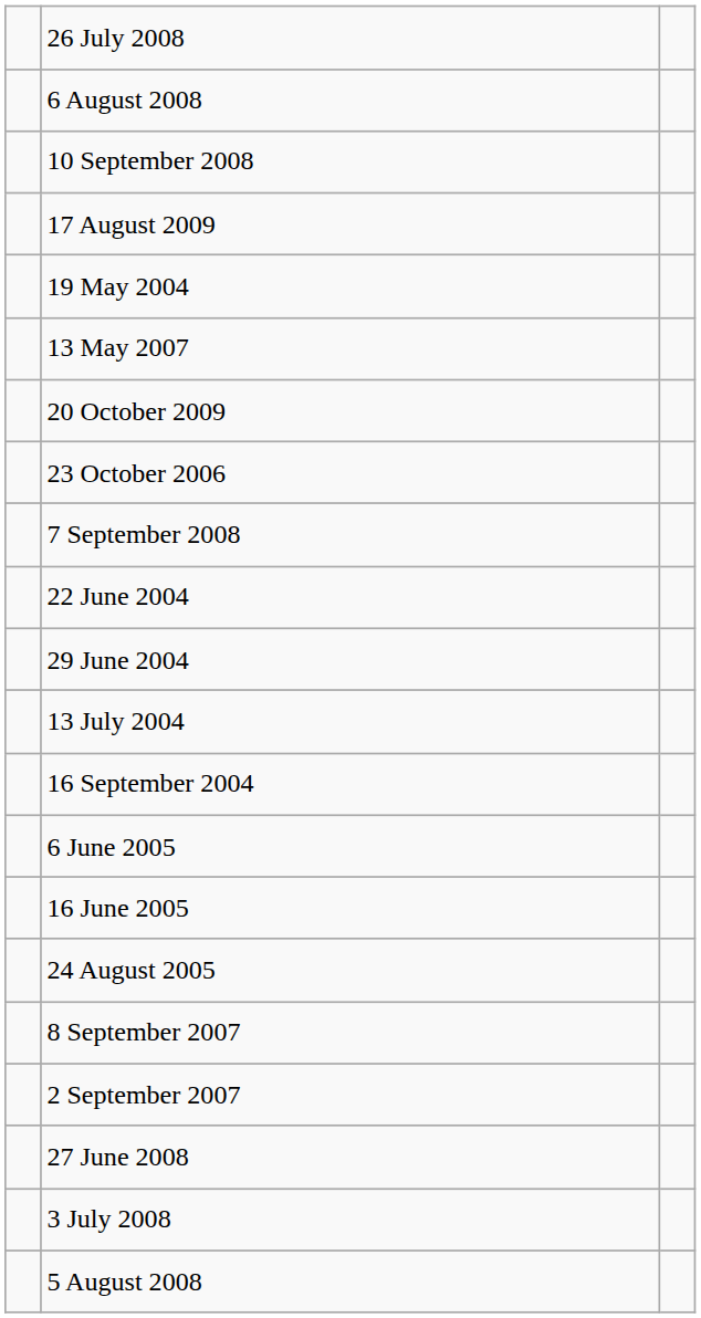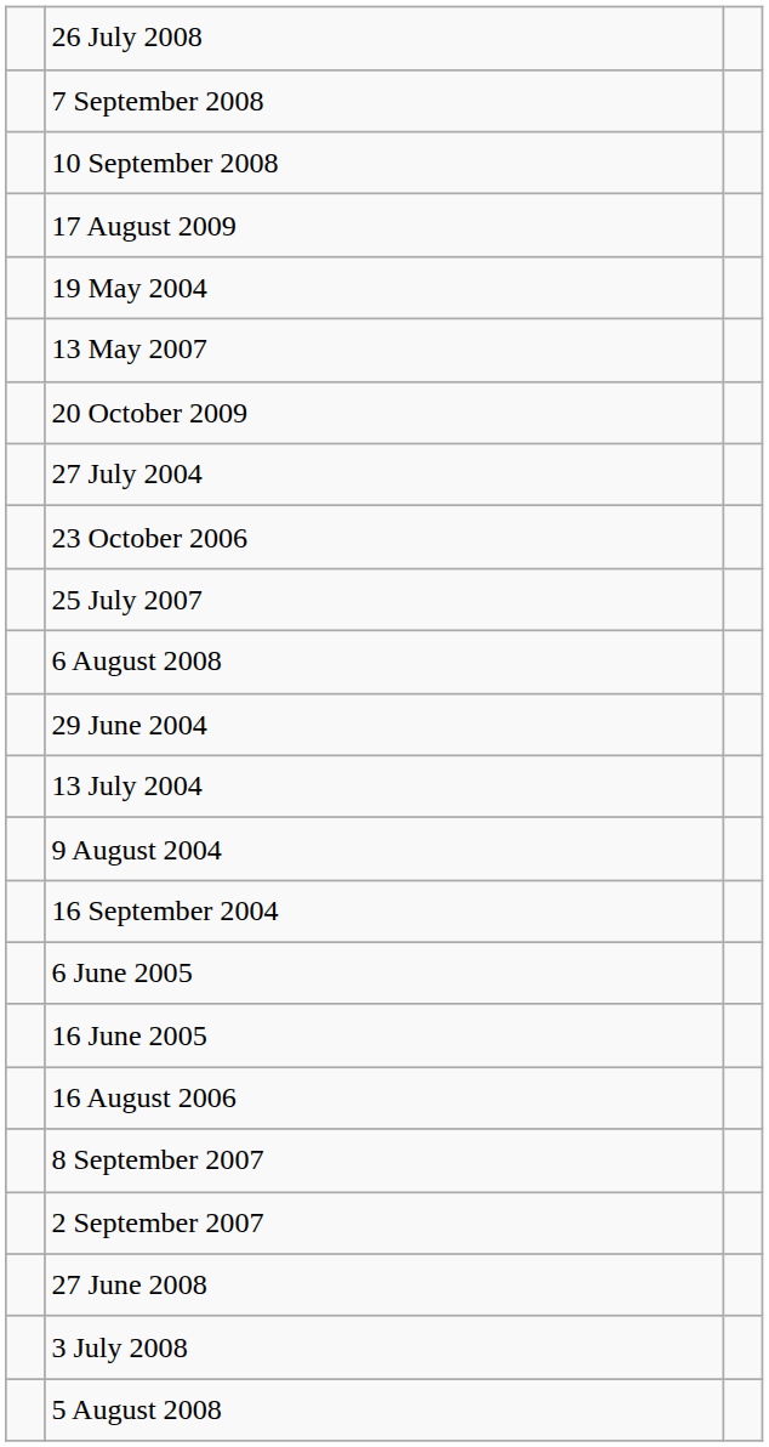 <table class="wikitable" style="font-size: 89%; float: left; width: 26em; margin-right: 1em; height: 700px">
 <tr>
 <td></td>
 <td>26 July 2008</td>
 <td></td>
 </tr>
 <tr>
 <td></td>
-<td>6 August 2008</td>
+<td>7 September 2008</td>
 <td></td>
 </tr>
 <tr>
 <td></td>
 <td>10 September 2008</td>
 <td></td>
 </tr>
 <tr>
 <td></td>
 <td>17 August 2009</td>
 <td></td>
 </tr>
 <tr>
 <td></td>
 <td>19 May 2004</td>
 <td></td>
 </tr>
 <tr>
 <td></td>
 <td>13 May 2007</td>
 <td></td>
 </tr>
 <tr>
 <td></td>
 <td>20 October 2009</td>
 <td></td>
 </tr>
 <tr>
 <td></td>
+<td>27 July 2004</td>
+<td></td>
+</tr>
+<tr>
+<td></td>
 <td>23 October 2006</td>
 <td></td>
 </tr>
 <tr>
 <td></td>
-<td>7 September 2008</td>
+<td>25 July 2007</td>
 <td></td>
 </tr>
 <tr>
 <td></td>
-<td>22 June 2004</td>
+<td>6 August 2008</td>
 <td></td>
 </tr>
 <tr>
 <td></td>
 <td>29 June 2004</td>
 <td></td>
 </tr>
 <tr>
 <td></td>
 <td>13 July 2004</td>
+<td></td>
+</tr>
+<tr>
+<td></td>
+<td>9 August 2004</td>
 <td></td>
 </tr>
 <tr>
 <td></td>
 <td>16 September 2004</td>
 <td></td>
 </tr>
 <tr>
 <td></td>
 <td>6 June 2005</td>
 <td></td>
 </tr>
 <tr>
 <td></td>
 <td>16 June 2005</td>
 <td></td>
 </tr>
 <tr>
 <td></td>
-<td>24 August 2005</td>
+<td>16 August 2006</td>
 <td></td>
 </tr>
 <tr>
 <td></td>
 <td>8 September 2007</td>
 <td></td>
 </tr>
 <tr>
 <td></td>
 <td>2 September 2007</td>
 <td></td>
 </tr>
 <tr>
 <td></td>
 <td>27 June 2008</td>
 <td></td>
 </tr>
 <tr>
 <td></td>
 <td>3 July 2008</td>
 <td></td>
 </tr>
 <tr>
 <td></td>
 <td>5 August 2008</td>
 <td></td>
 </tr>
 </table>
